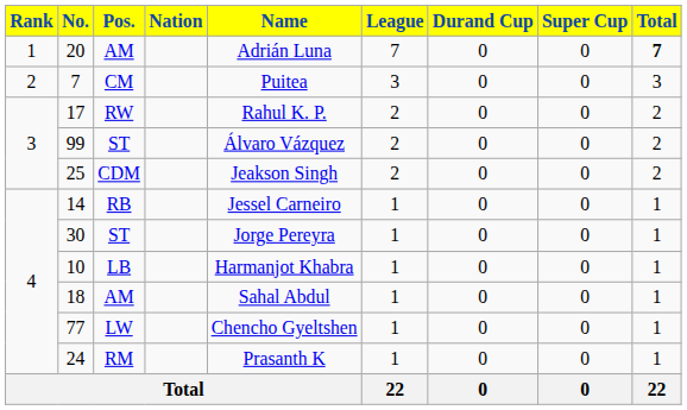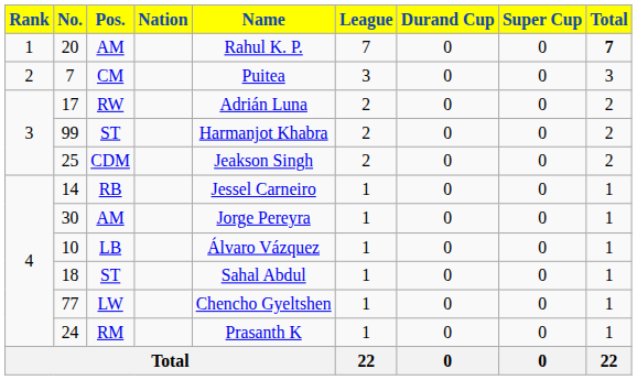 <table class="wikitable sortable" style="font-size: 95%; text-align: center;">
 <tr>
 <th style="background:#FFFF00; color:#1047AB; text-align:center;">Rank</th>
 <th style="background:#FFFF00; color:#1047AB; text-align:center;">No.</th>
 <th style="background:#FFFF00; color:#1047AB; text-align:center;">Pos.</th>
 <th style="background:#FFFF00; color:#1047AB; text-align:center;">Nation</th>
 <th style="background:#FFFF00; color:#1047AB; text-align:center;">Name</th>
 <th style="background:#FFFF00; color:#1047AB; text-align:center;">League</th>
 <th style="background:#FFFF00; color:#1047AB; text-align:center;">Durand Cup</th>
 <th style="background:#FFFF00; color:#1047AB; text-align:center;">Super Cup</th>
 <th style="background:#FFFF00; color:#1047AB; text-align:center;">Total</th>
 </tr>
 <tr>
 <td>1</td>
 <td>20</td>
 <td><a href='#'>AM</a></td>
 <td></td>
-<td><a href='#'>Adrián Luna</a></td>
+<td><a href='#'>Rahul K. P.</a></td>
 <td>7</td>
 <td>0</td>
 <td>0</td>
 <td><strong>7</strong></td>
 </tr>
 <tr>
 <td>2</td>
 <td>7</td>
 <td><a href='#'>CM</a></td>
 <td></td>
 <td><a href='#'>Puitea</a></td>
 <td>3</td>
 <td>0</td>
 <td 0>0</td>
 <td>3</td>
 </tr>
 <tr>
 <td rowspan="3">3</td>
 <td>17</td>
 <td><a href='#'>RW</a></td>
 <td></td>
-<td><a href='#'>Rahul K. P.</a></td>
+<td><a href='#'>Adrián Luna</a></td>
 <td>2</td>
 <td>0</td>
 <td>0</td>
 <td>2</td>
 </tr>
 <tr>
 <td>99</td>
 <td><a href='#'>ST</a></td>
 <td></td>
-<td><a href='#'>Álvaro Vázquez</a></td>
+<td><a href='#'>Harmanjot Khabra</a></td>
 <td>2</td>
 <td>0</td>
 <td>0</td>
 <td>2</td>
 </tr>
 <tr>
 <td>25</td>
 <td><a href='#'>CDM</a></td>
 <td></td>
 <td><a href='#'>Jeakson Singh</a></td>
 <td>2</td>
 <td>0</td>
 <td>0</td>
 <td>2</td>
 </tr>
 <tr>
 <td rowspan="6">4</td>
 <td>14</td>
 <td><a href='#'>RB</a></td>
 <td></td>
 <td><a href='#'>Jessel Carneiro</a></td>
 <td>1</td>
 <td>0</td>
 <td>0</td>
 <td>1</td>
 </tr>
 <tr>
 <td>30</td>
-<td><a href='#'>ST</a></td>
+<td><a href='#'>AM</a></td>
 <td></td>
 <td><a href='#'>Jorge Pereyra</a></td>
 <td>1</td>
 <td>0</td>
 <td>0</td>
 <td>1</td>
 </tr>
 <tr>
 <td>10</td>
 <td><a href='#'>LB</a></td>
 <td></td>
-<td><a href='#'>Harmanjot Khabra</a></td>
+<td><a href='#'>Álvaro Vázquez</a></td>
 <td>1</td>
 <td>0</td>
 <td>0</td>
 <td>1</td>
 </tr>
 <tr>
 <td>18</td>
-<td><a href='#'>AM</a></td>
+<td><a href='#'>ST</a></td>
 <td></td>
 <td><a href='#'>Sahal Abdul</a></td>
 <td>1</td>
 <td>0</td>
 <td>0</td>
 <td>1</td>
 </tr>
 <tr>
 <td>77</td>
 <td><a href='#'>LW</a></td>
 <td></td>
 <td><a href='#'>Chencho Gyeltshen</a></td>
 <td>1</td>
 <td>0</td>
 <td>0</td>
 <td>1</td>
 </tr>
 <tr>
 <td>24</td>
 <td><a href='#'>RM</a></td>
 <td></td>
 <td><a href='#'>Prasanth K</a></td>
 <td>1</td>
 <td>0</td>
 <td>0</td>
 <td>1</td>
 </tr>
 <tr>
 <th colspan="5">Total</th>
 <th>22</th>
 <th>0</th>
 <th>0</th>
 <th>22</th>
 </tr>
 </table>
